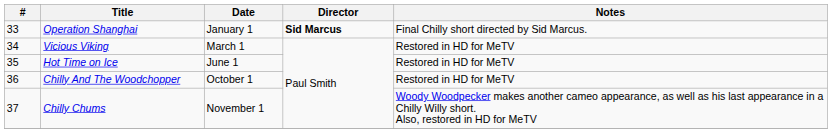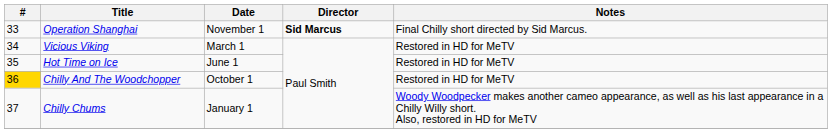 <table class="wikitable">
 <tr>
 <th style="width:3em">#</th>
 <th style="width:15em">Title</th>
 <th style="width:7em">Date</th>
 <th style="width:10em">Director</th>
 <th>Notes</th>
 </tr>
 <tr>
 <td>33</td>
 <td><em><a href='#'>Operation Shanghai</a></em></td>
-<td>January 1</td>
+<td>November 1</td>
 <td><strong>Sid Marcus</strong></td>
 <td>Final Chilly short directed by Sid Marcus.</td>
 </tr>
 <tr>
 <td>34</td>
 <td><em><a href='#'>Vicious Viking</a></em></td>
 <td>March 1</td>
 <td rowspan=4>Paul Smith</td>
 <td>Restored in HD for MeTV</td>
 </tr>
 <tr>
 <td>35</td>
 <td><em><a href='#'>Hot Time on Ice</a></em></td>
 <td>June 1</td>
 <td>Restored in HD for MeTV</td>
 </tr>
 <tr>
-<td>36</td>
+<td style="background: gold;">36</td>
 <td><em><a href='#'>Chilly And The Woodchopper</a></em></td>
 <td>October 1</td>
 <td>Restored in HD for MeTV</td>
 </tr>
 <tr>
 <td>37</td>
 <td><em><a href='#'>Chilly Chums</a></em></td>
-<td>November 1</td>
+<td>January 1</td>
 <td><a href='#'>Woody Woodpecker</a> makes another cameo appearance, as well as his last appearance in a Chilly Willy short.<br>Also, restored in HD for MeTV</td>
 </tr>
 <tr>
 </tr>
 </table>
